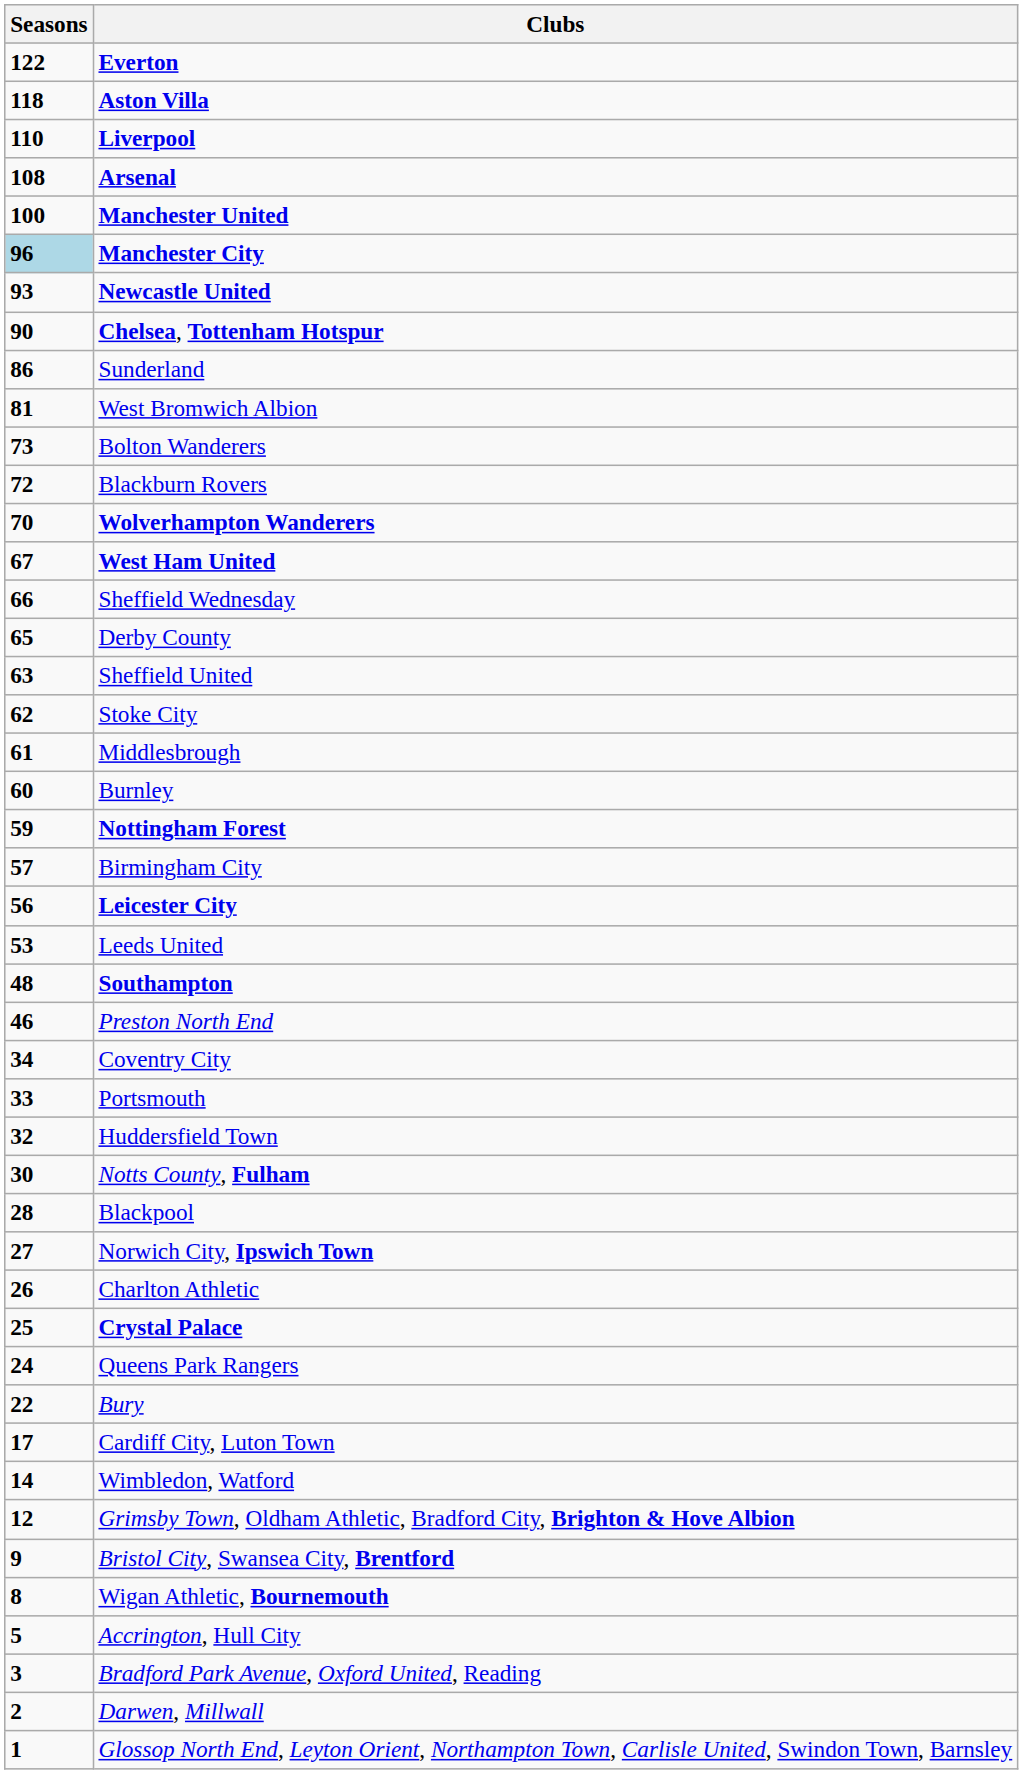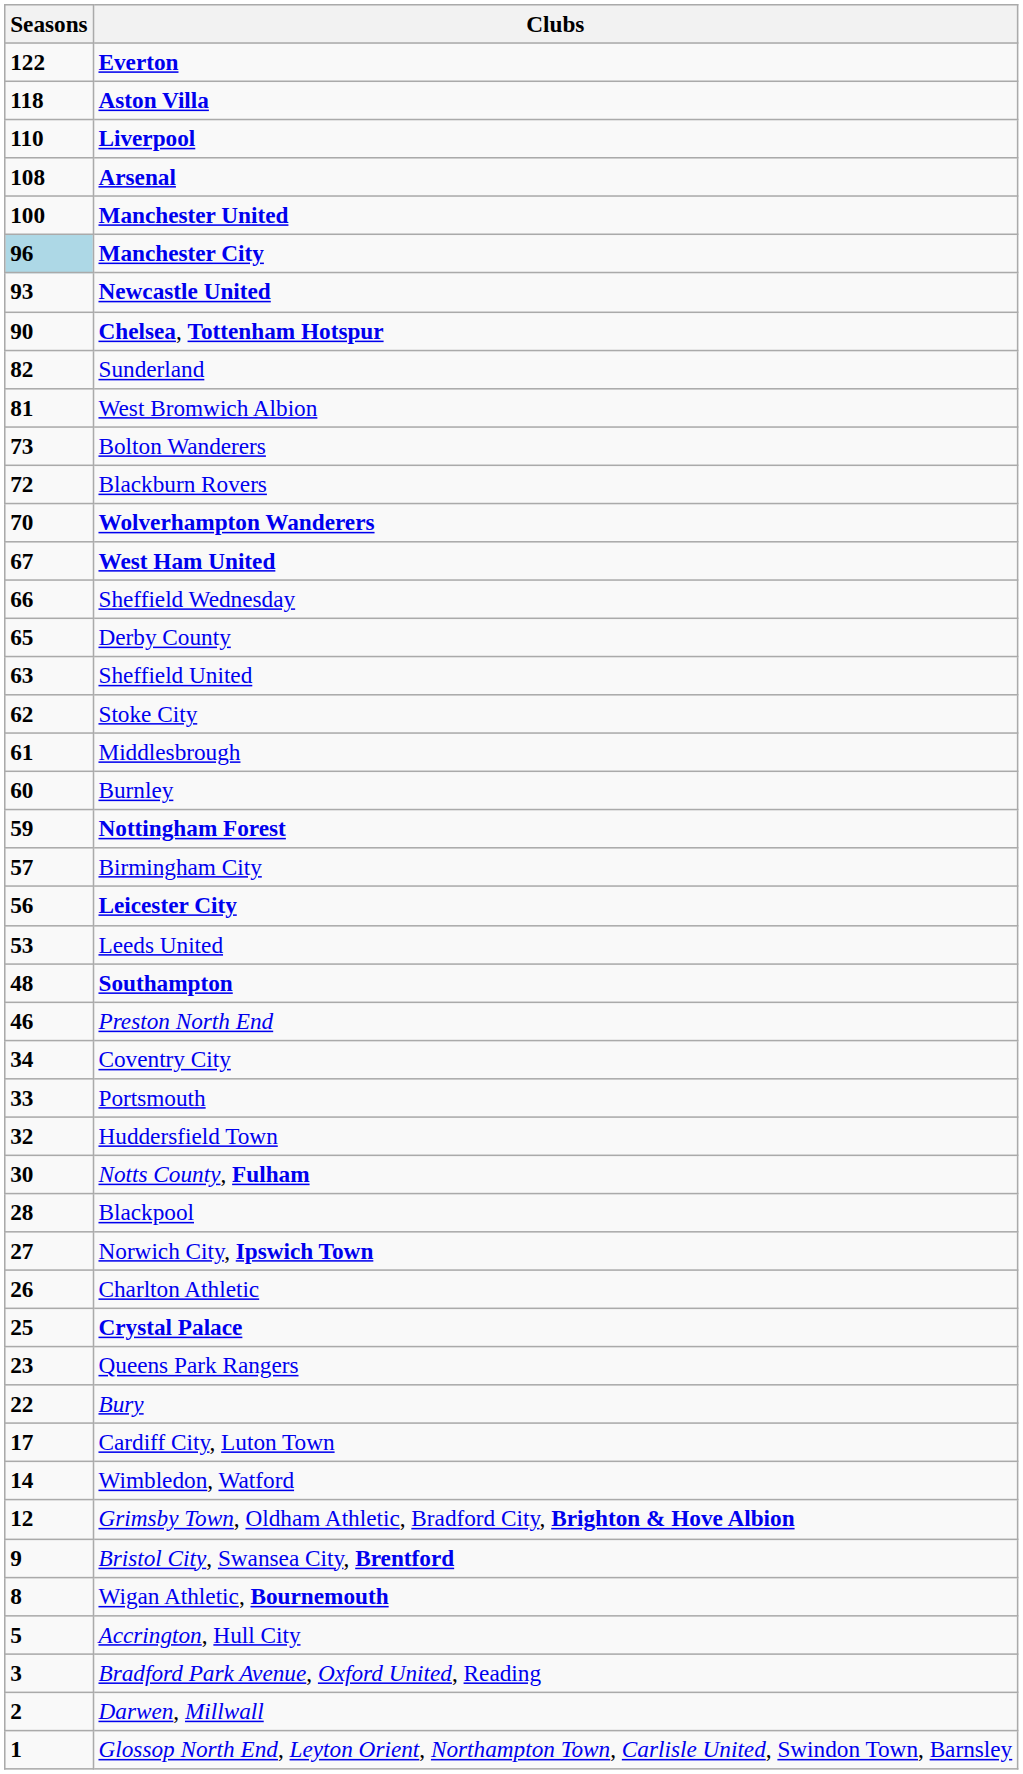 <table class="wikitable" style="font-size:95%">
 <tr>
 <th>Seasons</th>
 <th>Clubs</th>
 </tr>
 <tr>
 <td><strong>122</strong></td>
 <td><strong><a href='#'>Everton</a></strong></td>
 </tr>
 <tr>
 <td><strong>118</strong></td>
 <td><strong> <a href='#'>Aston Villa</a></strong></td>
 </tr>
 <tr>
 <td><strong>110</strong></td>
 <td><strong> <a href='#'>Liverpool</a></strong></td>
 </tr>
 <tr>
 <td><strong>108</strong></td>
 <td><strong> <a href='#'>Arsenal</a></strong></td>
 </tr>
 <tr>
 <td><strong>100</strong></td>
 <td><strong> <a href='#'>Manchester United</a></strong></td>
 </tr>
 <tr>
 <td style="background: lightblue;"><strong>96</strong></td>
 <td><strong> <a href='#'>Manchester City</a></strong></td>
 </tr>
 <tr>
 <td><strong>93</strong></td>
 <td><strong> <a href='#'>Newcastle United</a></strong></td>
 </tr>
 <tr>
 <td><strong>90</strong></td>
 <td><strong> <a href='#'>Chelsea</a></strong>, <strong> <a href='#'>Tottenham Hotspur</a></strong></td>
 </tr>
 <tr>
-<td><strong>86</strong></td>
+<td><strong>82</strong></td>
 <td><a href='#'>Sunderland</a></td>
 </tr>
 <tr>
 <td><strong>81</strong></td>
 <td><a href='#'>West Bromwich Albion</a></td>
 </tr>
 <tr>
 <td><strong>73</strong></td>
 <td><a href='#'>Bolton Wanderers</a></td>
 </tr>
 <tr>
 <td><strong>72</strong></td>
 <td><a href='#'>Blackburn Rovers</a></td>
 </tr>
 <tr>
 <td><strong>70</strong></td>
 <td><strong><a href='#'>Wolverhampton Wanderers</a></strong></td>
 </tr>
 <tr>
 <td><strong>67</strong></td>
 <td><strong> <a href='#'>West Ham United</a></strong></td>
 </tr>
 <tr>
 <td><strong>66</strong></td>
 <td><a href='#'>Sheffield Wednesday</a></td>
 </tr>
 <tr>
 <td><strong>65</strong></td>
 <td><a href='#'>Derby County</a></td>
 </tr>
 <tr>
 <td><strong>63</strong></td>
 <td><a href='#'>Sheffield United</a></td>
 </tr>
 <tr>
 <td><strong>62</strong></td>
 <td><a href='#'>Stoke City</a></td>
 </tr>
 <tr>
 <td><strong>61</strong></td>
 <td><a href='#'>Middlesbrough</a></td>
 </tr>
 <tr>
 <td><strong>60</strong></td>
 <td><a href='#'>Burnley</a></td>
 </tr>
 <tr>
 <td><strong>59</strong></td>
 <td><strong><a href='#'>Nottingham Forest</a></strong></td>
 </tr>
 <tr>
 <td><strong>57</strong></td>
 <td><a href='#'>Birmingham City</a></td>
 </tr>
 <tr>
 <td><strong>56</strong></td>
 <td><strong><a href='#'>Leicester City</a></strong></td>
 </tr>
 <tr>
 <td><strong>53</strong></td>
 <td><a href='#'>Leeds United</a></td>
 </tr>
 <tr>
 <td><strong>48</strong></td>
 <td><strong><a href='#'>Southampton</a></strong></td>
 </tr>
 <tr>
 <td><strong>46</strong></td>
 <td><em><a href='#'>Preston North End</a></em></td>
 </tr>
 <tr>
 <td><strong>34</strong></td>
 <td><a href='#'>Coventry City</a></td>
 </tr>
 <tr>
 <td><strong>33</strong></td>
 <td><a href='#'>Portsmouth</a></td>
 </tr>
 <tr>
 <td><strong>32</strong></td>
 <td><a href='#'>Huddersfield Town</a></td>
 </tr>
 <tr>
 <td><strong>30</strong></td>
 <td><em><a href='#'>Notts County</a></em>, <strong><a href='#'>Fulham</a></strong></td>
 </tr>
 <tr>
 <td><strong>28</strong></td>
 <td><a href='#'>Blackpool</a></td>
 </tr>
 <tr>
 <td><strong>27</strong></td>
 <td><a href='#'>Norwich City</a>, <strong><a href='#'>Ipswich Town</a></strong></td>
 </tr>
 <tr>
 <td><strong>26</strong></td>
 <td><a href='#'>Charlton Athletic</a></td>
 </tr>
 <tr>
 <td><strong>25</strong></td>
 <td><strong><a href='#'>Crystal Palace</a></strong></td>
 </tr>
 <tr>
-<td><strong>24</strong></td>
+<td><strong>23</strong></td>
 <td><a href='#'>Queens Park Rangers</a></td>
 </tr>
 <tr>
 <td><strong>22</strong></td>
 <td><em><a href='#'>Bury</a></em></td>
 </tr>
 <tr>
 <td><strong>17</strong></td>
 <td><a href='#'>Cardiff City</a>, <a href='#'>Luton Town</a></td>
 </tr>
 <tr>
 <td><strong>14</strong></td>
 <td><a href='#'>Wimbledon</a>, <a href='#'>Watford</a></td>
 </tr>
 <tr>
 <td><strong>12</strong></td>
 <td><em><a href='#'>Grimsby Town</a></em>, <a href='#'>Oldham Athletic</a>, <a href='#'>Bradford City</a>, <strong> <a href='#'>Brighton & Hove Albion</a></strong></td>
 </tr>
 <tr>
 <td><strong>9</strong></td>
 <td><em><a href='#'>Bristol City</a></em>, <a href='#'>Swansea City</a>, <strong><a href='#'>Brentford</a></strong></td>
 </tr>
 <tr>
 <td><strong>8</strong></td>
 <td><a href='#'>Wigan Athletic</a>, <strong><a href='#'>Bournemouth</a></strong></td>
 </tr>
 <tr>
 <td><strong>5</strong></td>
 <td><em><a href='#'>Accrington</a></em>, <a href='#'>Hull City</a></td>
 </tr>
 <tr>
 <td><strong>3</strong></td>
 <td><em><a href='#'>Bradford Park Avenue</a></em>, <em><a href='#'>Oxford United</a></em>, <a href='#'>Reading</a></td>
 </tr>
 <tr>
 <td><strong>2</strong></td>
 <td><em><a href='#'>Darwen</a></em>, <em><a href='#'>Millwall</a></em></td>
 </tr>
 <tr>
 <td><strong>1</strong></td>
 <td><em><a href='#'>Glossop North End</a></em>, <em><a href='#'>Leyton Orient</a></em>, <em><a href='#'>Northampton Town</a></em>, <em><a href='#'>Carlisle United</a></em>, <a href='#'>Swindon Town</a>, <a href='#'>Barnsley</a></td>
 </tr>
 </table>
